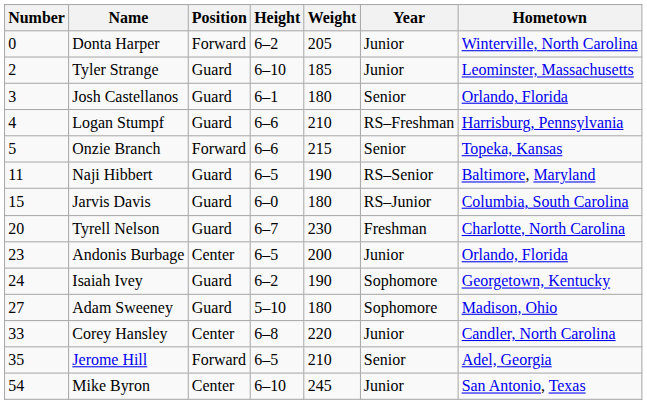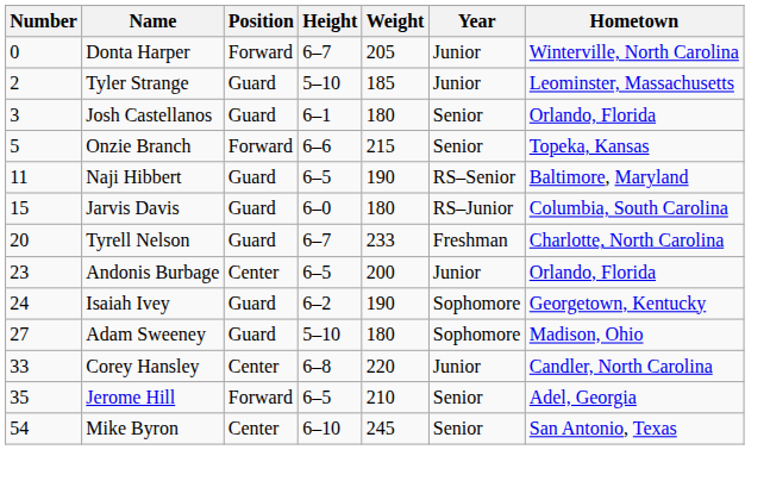 <table class="wikitable sortable" style="font-size: 95%;">
 <tr>
 <th>Number</th>
 <th>Name</th>
 <th>Position</th>
 <th>Height</th>
 <th>Weight</th>
 <th>Year</th>
 <th>Hometown</th>
 </tr>
 <tr>
 <td>0</td>
 <td>Donta Harper</td>
 <td>Forward</td>
-<td>6–2</td>
+<td>6–7</td>
 <td>205</td>
 <td>Junior</td>
 <td><a href='#'>Winterville, North Carolina</a></td>
 </tr>
 <tr>
 <td>2</td>
 <td>Tyler Strange</td>
 <td>Guard</td>
-<td>6–10</td>
+<td>5–10</td>
 <td>185</td>
 <td>Junior</td>
 <td><a href='#'>Leominster, Massachusetts</a></td>
 </tr>
 <tr>
 <td>3</td>
 <td>Josh Castellanos</td>
 <td>Guard</td>
 <td>6–1</td>
 <td>180</td>
 <td>Senior</td>
 <td><a href='#'>Orlando, Florida</a></td>
-</tr>
-<tr>
-<td>4</td>
-<td>Logan Stumpf</td>
-<td>Guard</td>
-<td>6–6</td>
-<td>210</td>
-<td>RS–Freshman</td>
-<td><a href='#'>Harrisburg, Pennsylvania</a></td>
 </tr>
 <tr>
 <td>5</td>
 <td>Onzie Branch</td>
 <td>Forward</td>
 <td>6–6</td>
 <td>215</td>
 <td>Senior</td>
 <td><a href='#'>Topeka, Kansas</a></td>
 </tr>
 <tr>
 <td>11</td>
 <td>Naji Hibbert</td>
 <td>Guard</td>
 <td>6–5</td>
 <td>190</td>
 <td>RS–Senior</td>
 <td><a href='#'>Baltimore</a>, <a href='#'>Maryland</a></td>
 </tr>
 <tr>
 <td>15</td>
 <td>Jarvis Davis</td>
 <td>Guard</td>
 <td>6–0</td>
 <td>180</td>
 <td>RS–Junior</td>
 <td><a href='#'>Columbia, South Carolina</a></td>
 </tr>
 <tr>
 <td>20</td>
 <td>Tyrell Nelson</td>
 <td>Guard</td>
 <td>6–7</td>
-<td>230</td>
+<td>233</td>
 <td>Freshman</td>
 <td><a href='#'>Charlotte, North Carolina</a></td>
 </tr>
 <tr>
 <td>23</td>
 <td>Andonis Burbage</td>
 <td>Center</td>
 <td>6–5</td>
 <td>200</td>
 <td>Junior</td>
 <td><a href='#'>Orlando, Florida</a></td>
 </tr>
 <tr>
 <td>24</td>
 <td>Isaiah Ivey</td>
 <td>Guard</td>
 <td>6–2</td>
 <td>190</td>
 <td>Sophomore</td>
 <td><a href='#'>Georgetown, Kentucky</a></td>
 </tr>
 <tr>
 <td>27</td>
 <td>Adam Sweeney</td>
 <td>Guard</td>
 <td>5–10</td>
 <td>180</td>
 <td>Sophomore</td>
 <td><a href='#'>Madison, Ohio</a></td>
 </tr>
 <tr>
 <td>33</td>
 <td>Corey Hansley</td>
 <td>Center</td>
 <td>6–8</td>
 <td>220</td>
 <td>Junior</td>
 <td><a href='#'>Candler, North Carolina</a></td>
 </tr>
 <tr>
 <td>35</td>
 <td><a href='#'>Jerome Hill</a></td>
 <td>Forward</td>
 <td>6–5</td>
 <td>210</td>
 <td>Senior</td>
 <td><a href='#'>Adel, Georgia</a></td>
 </tr>
 <tr>
 <td>54</td>
 <td>Mike Byron</td>
 <td>Center</td>
 <td>6–10</td>
 <td>245</td>
-<td>Junior</td>
+<td>Senior</td>
 <td><a href='#'>San Antonio</a>, <a href='#'>Texas</a></td>
 </tr>
 </table>
